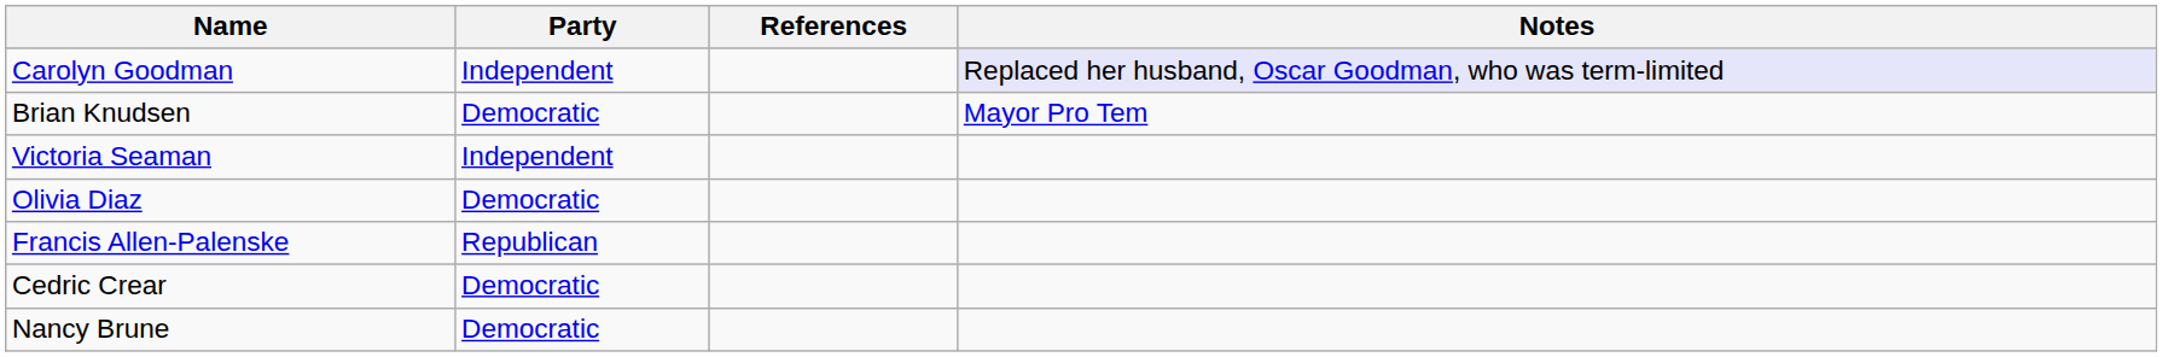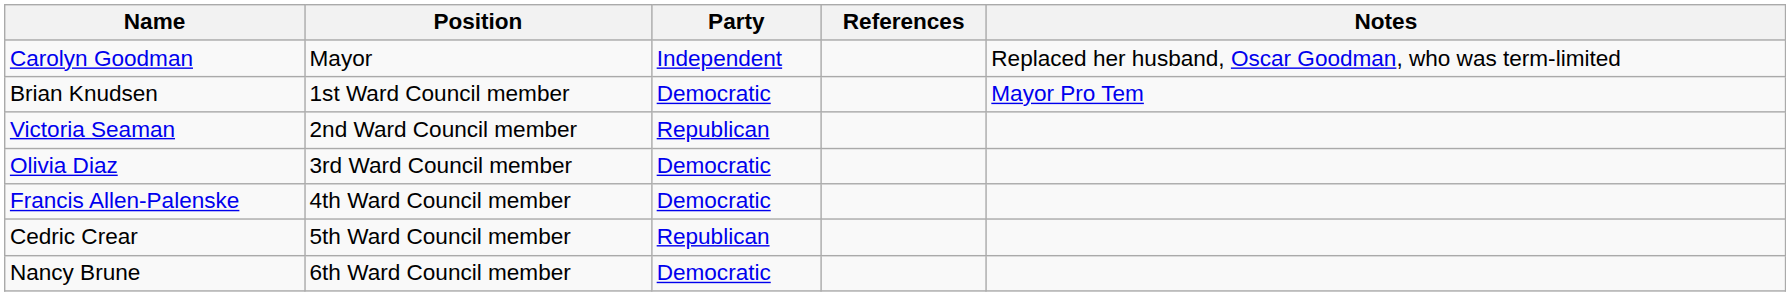 <table class="wikitable sortable" style="width:100%">
 <tr>
 <th>Name</th>
+<th>Position</th>
 <th>Party</th>
 <th>References</th>
 <th>Notes</th>
 </tr>
 <tr>
 <td><a href='#'>Carolyn Goodman</a></td>
+<td>Mayor</td>
 <td><a href='#'>Independent</a></td>
 <td></td>
-<td style="background: lavender;">Replaced her husband, <a href='#'>Oscar Goodman</a>, who was term-limited</td>
+<td>Replaced her husband, <a href='#'>Oscar Goodman</a>, who was term-limited</td>
 </tr>
 <tr>
 <td>Brian Knudsen</td>
+<td>1st Ward Council member</td>
 <td><a href='#'>Democratic</a></td>
 <td></td>
 <td><a href='#'>Mayor Pro Tem</a></td>
 </tr>
 <tr>
 <td><a href='#'>Victoria Seaman</a></td>
-<td><a href='#'>Independent</a></td>
+<td>2nd Ward Council member</td>
+<td><a href='#'>Republican</a></td>
 <td></td>
 <td></td>
 </tr>
 <tr>
 <td><a href='#'>Olivia Diaz</a></td>
+<td>3rd Ward Council member</td>
 <td><a href='#'>Democratic</a></td>
 <td></td>
 <td></td>
 </tr>
 <tr>
 <td><a href='#'>Francis Allen-Palenske</a></td>
+<td>4th Ward Council member</td>
+<td><a href='#'>Democratic</a></td>
+<td></td>
+<td></td>
+</tr>
+<tr>
+<td>Cedric Crear</td>
+<td>5th Ward Council member</td>
 <td><a href='#'>Republican</a></td>
 <td></td>
 <td></td>
 </tr>
 <tr>
-<td>Cedric Crear</td>
-<td><a href='#'>Democratic</a></td>
-<td></td>
-<td></td>
-</tr>
-<tr>
 <td>Nancy Brune</td>
+<td>6th Ward Council member</td>
 <td><a href='#'>Democratic</a></td>
 <td></td>
 <td></td>
 </tr>
 </table>
